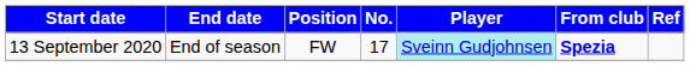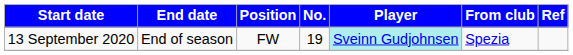 <table class="wikitable sortable">
 <tr>
 <th style="background:#0000ff; color:white;"><strong>Start date</strong></th>
 <th style="background:#0000ff; color:white;"><strong>End date</strong></th>
 <th style="background:#0000ff; color:white;"><strong>Position</strong></th>
 <th style="background:#0000ff; color:white;"><strong>No.</strong></th>
 <th style="background:#0000ff; color:white;"><strong>Player</strong></th>
 <th style="background:#0000ff; color:white;"><strong>From club</strong></th>
 <th style="background:#0000ff; color:white;"><strong>Ref</strong></th>
 </tr>
 <tr>
 <td>13 September 2020</td>
 <td>End of season</td>
 <td style="text-align:center;">FW</td>
-<td style="text-align:center;">17</td>
+<td style="text-align:center;">19</td>
 <td style="background: paleturquoise; text-align:left;"> <a href='#'>Sveinn Gudjohnsen</a></td>
-<td style="text-align:left;"><strong> <a href='#'>Spezia</a></strong></td>
+<td style="text-align:left;"> <a href='#'>Spezia</a></td>
 <td></td>
 </tr>
 <tr>
 </tr>
 </table>
